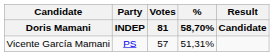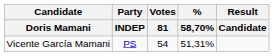 <table class="wikitable" style="text-align:center;">
 <tr>
 <th>Candidate</th>
 <th>Party</th>
 <th>Votes</th>
 <th>%</th>
 <th>Result</th>
 </tr>
 <tr>
 <th>Doris Mamani</th>
 <th>INDEP</th>
 <th>81</th>
 <th>58,70%</th>
 <th>Candidate</th>
 </tr>
 <tr>
 <td>Vicente García Mamani</td>
 <td><a href='#'>PS</a></td>
-<td>57</td>
+<td>54</td>
 <td>51,31%</td>
 <td></td>
 </tr>
 </table>
